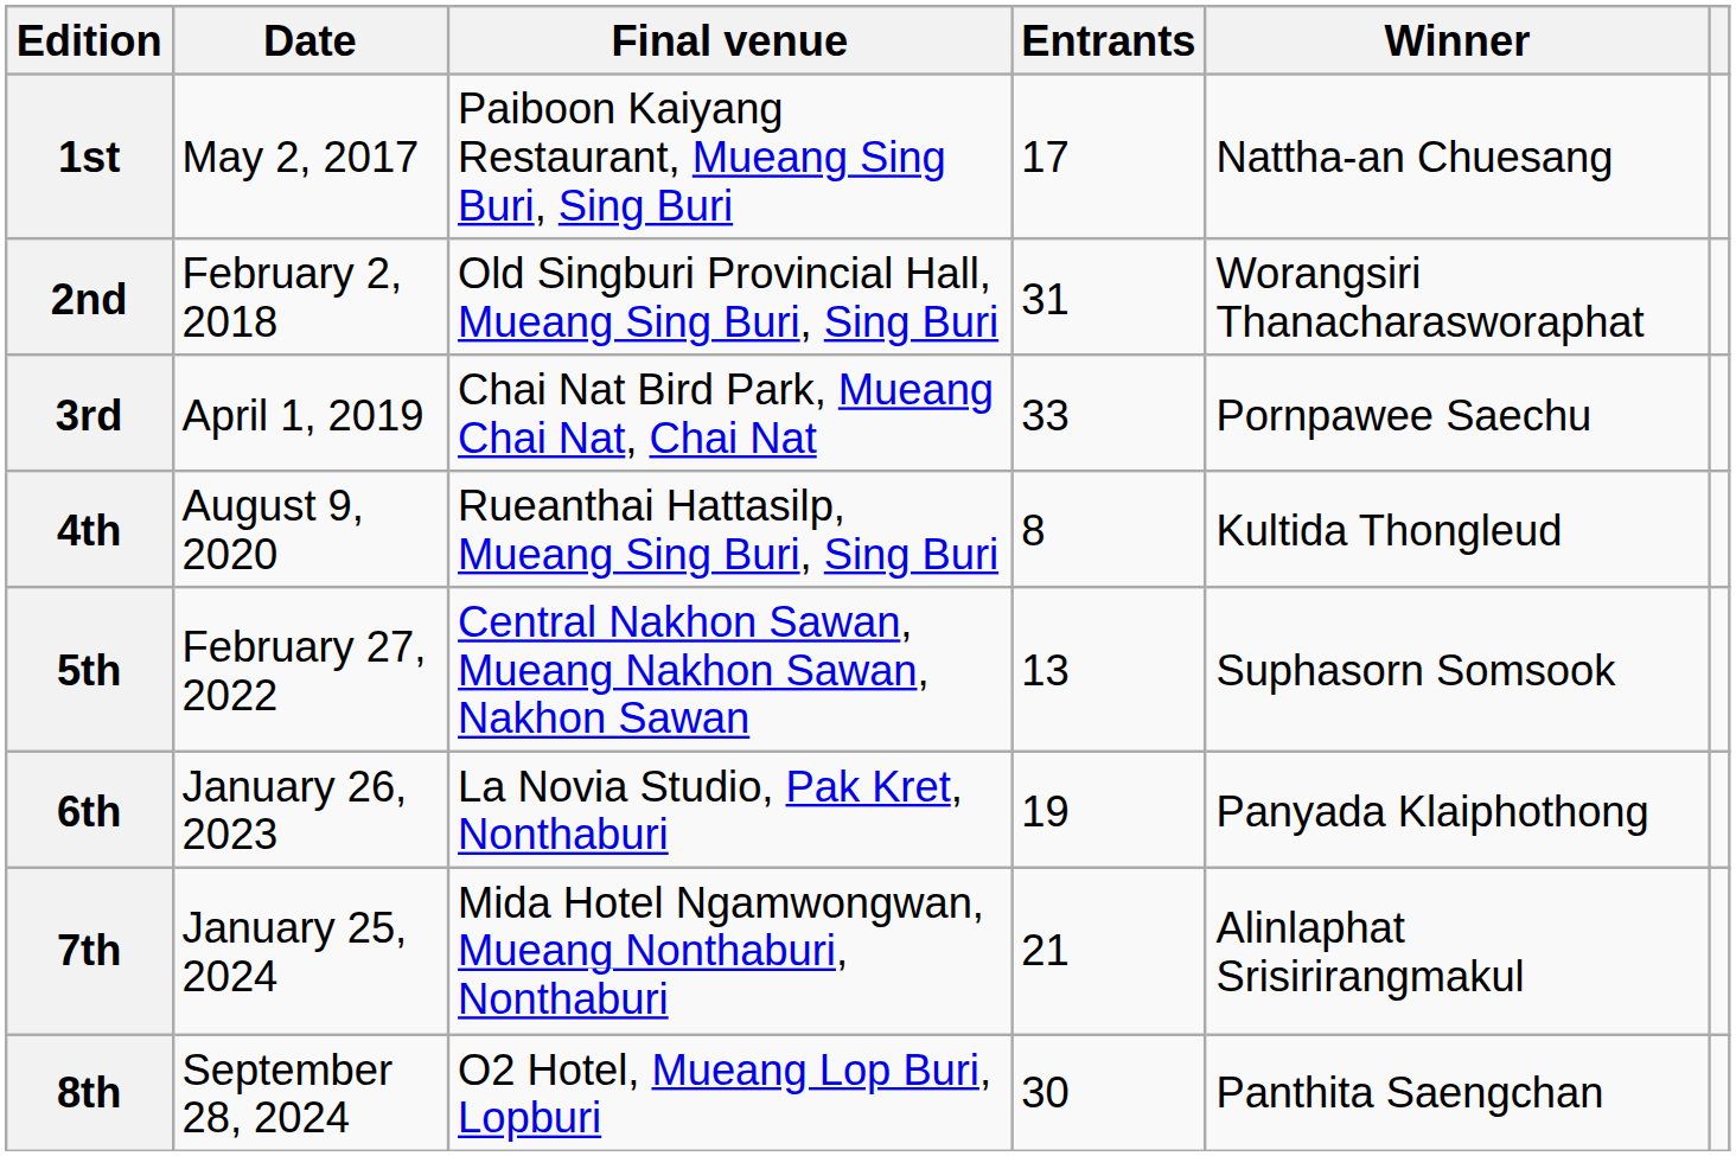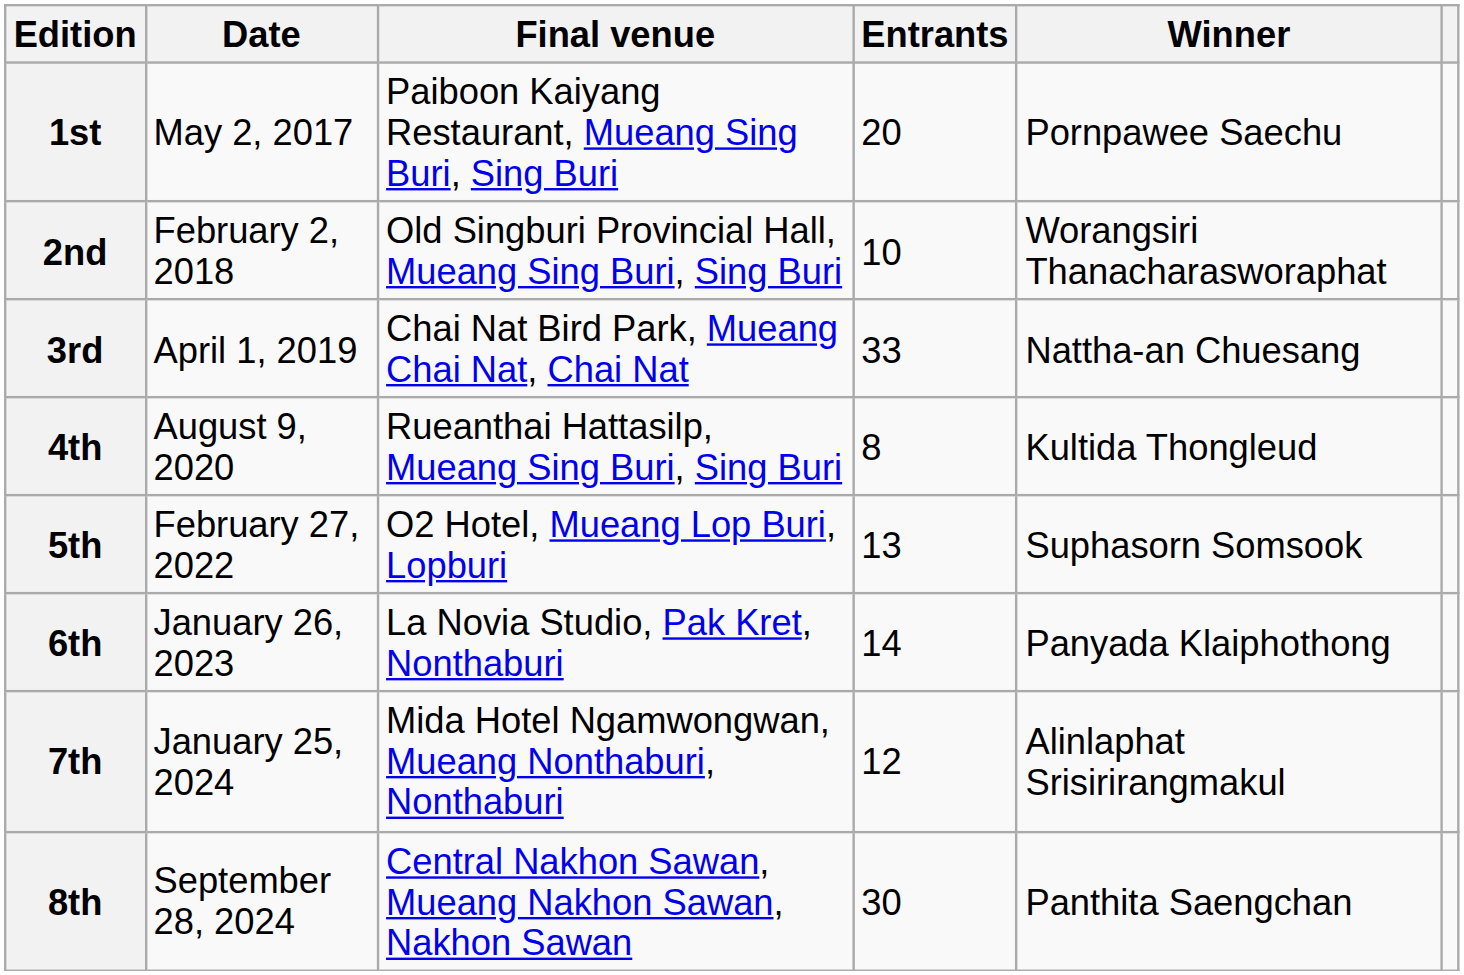 <table class="wikitable defaultcenter col2left col3left col5left" style="font-size:95%;">
 <tr>
 <th>Edition</th>
 <th>Date</th>
 <th>Final venue</th>
 <th>Entrants</th>
 <th>Winner</th>
 <th></th>
 </tr>
 <tr>
 <th>1st</th>
 <td>May 2, 2017</td>
 <td>Paiboon Kaiyang Restaurant, <a href='#'>Mueang Sing Buri</a>, <a href='#'>Sing Buri</a></td>
-<td>17</td>
-<td>Nattha-an Chuesang</td>
+<td>20</td>
+<td>Pornpawee Saechu</td>
 <td></td>
 </tr>
 <tr>
 <th>2nd</th>
 <td>February 2, 2018</td>
 <td>Old Singburi Provincial Hall, <a href='#'>Mueang Sing Buri</a>, <a href='#'>Sing Buri</a></td>
-<td>31</td>
+<td>10</td>
 <td>Worangsiri Thanacharasworaphat</td>
 <td></td>
 </tr>
 <tr>
 <th>3rd</th>
 <td>April 1, 2019</td>
 <td>Chai Nat Bird Park, <a href='#'>Mueang Chai Nat</a>, <a href='#'>Chai Nat</a></td>
 <td>33</td>
-<td>Pornpawee Saechu</td>
+<td>Nattha-an Chuesang</td>
 <td></td>
 </tr>
 <tr>
 <th>4th</th>
 <td>August 9, 2020</td>
 <td>Rueanthai Hattasilp, <a href='#'>Mueang Sing Buri</a>, <a href='#'>Sing Buri</a></td>
 <td>8</td>
 <td>Kultida Thongleud</td>
 <td></td>
 </tr>
 <tr>
 <th>5th</th>
 <td>February 27, 2022</td>
-<td><a href='#'>Central Nakhon Sawan</a>, <a href='#'>Mueang Nakhon Sawan</a>, <a href='#'> Nakhon Sawan</a></td>
+<td>O2 Hotel, <a href='#'>Mueang Lop Buri</a>, <a href='#'>Lopburi</a></td>
 <td>13</td>
 <td>Suphasorn Somsook</td>
 <td></td>
 </tr>
 <tr>
 <th>6th</th>
 <td>January 26, 2023</td>
 <td>La Novia Studio, <a href='#'>Pak Kret</a>, <a href='#'>Nonthaburi</a></td>
-<td>19</td>
+<td>14</td>
 <td>Panyada Klaiphothong</td>
 <td></td>
 </tr>
 <tr>
 <th>7th</th>
 <td>January 25, 2024</td>
 <td>Mida Hotel Ngamwongwan,  <a href='#'>Mueang Nonthaburi</a>, <a href='#'>Nonthaburi</a></td>
-<td>21</td>
+<td>12</td>
 <td>Alinlaphat Srisirirangmakul</td>
 <td></td>
 </tr>
 <tr>
 <th>8th</th>
 <td>September 28, 2024</td>
-<td>O2 Hotel, <a href='#'>Mueang Lop Buri</a>, <a href='#'>Lopburi</a></td>
+<td><a href='#'>Central Nakhon Sawan</a>, <a href='#'>Mueang Nakhon Sawan</a>, <a href='#'> Nakhon Sawan</a></td>
 <td>30</td>
 <td>Panthita Saengchan</td>
 <td></td>
 </tr>
 </table>
